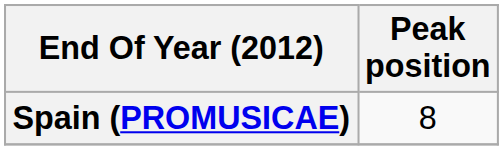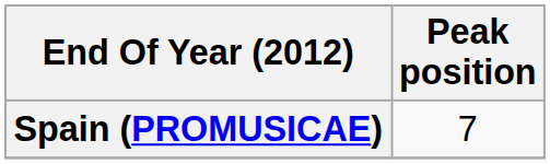 <table class="wikitable sortable">
 <tr>
 <th scope="col">End Of Year (2012)</th>
 <th scope="col">Peak<br>position</th>
 </tr>
 <tr>
 <th scope="row">Spain (<a href='#'>PROMUSICAE</a>)</th>
-<td style="text-align:center;">8</td>
+<td style="text-align:center;">7</td>
 </tr>
 <tr>
 </tr>
 </table>
